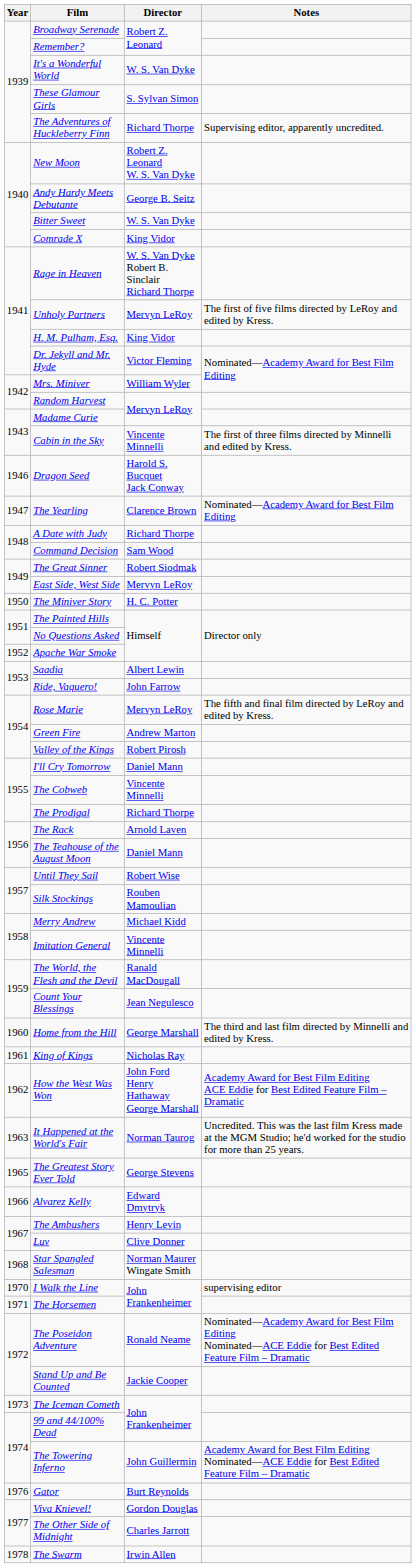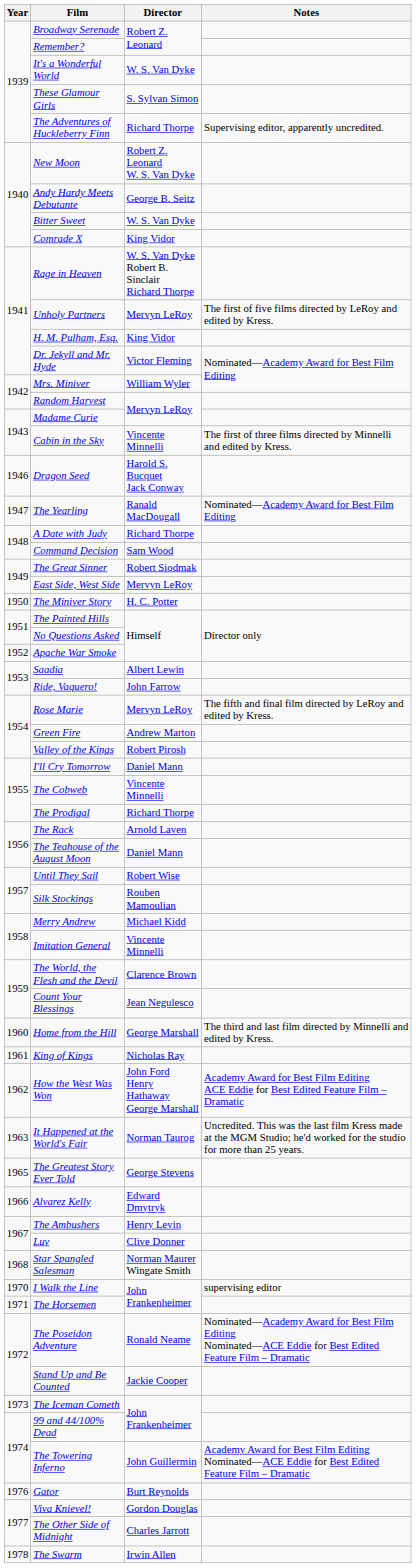 <table class="wikitable">
 <tr>
 <th>Year</th>
 <th>Film</th>
 <th>Director</th>
 <th>Notes</th>
 </tr>
 <tr>
 <td rowspan=5>1939</td>
 <td><em><a href='#'>Broadway Serenade</a></em></td>
 <td rowspan=2><a href='#'>Robert Z. Leonard</a></td>
 <td></td>
 </tr>
 <tr>
 <td><em><a href='#'>Remember?</a></em></td>
 <td></td>
 </tr>
 <tr>
 <td><em><a href='#'>It's a Wonderful World</a></em></td>
 <td><a href='#'>W. S. Van Dyke</a></td>
 <td></td>
 </tr>
 <tr>
 <td><em><a href='#'>These Glamour Girls</a></em></td>
 <td><a href='#'>S. Sylvan Simon</a></td>
 <td></td>
 </tr>
 <tr>
 <td><em><a href='#'>The Adventures of Huckleberry Finn</a></em></td>
 <td><a href='#'>Richard Thorpe</a></td>
 <td>Supervising editor, apparently uncredited.</td>
 </tr>
 <tr>
 <td rowspan=4>1940</td>
 <td><em><a href='#'>New Moon</a></em></td>
 <td><a href='#'>Robert Z. Leonard</a><br><a href='#'>W. S. Van Dyke</a></td>
 <td></td>
 </tr>
 <tr>
 <td><em><a href='#'>Andy Hardy Meets Debutante</a></em></td>
 <td><a href='#'>George B. Seitz</a></td>
 <td></td>
 </tr>
 <tr>
 <td><em><a href='#'>Bitter Sweet</a></em></td>
 <td><a href='#'>W. S. Van Dyke</a></td>
 <td></td>
 </tr>
 <tr>
 <td><em><a href='#'>Comrade X</a></em></td>
 <td><a href='#'>King Vidor</a></td>
 <td></td>
 </tr>
 <tr>
 <td rowspan=4>1941</td>
 <td><em><a href='#'>Rage in Heaven</a></em></td>
 <td><a href='#'>W. S. Van Dyke</a><br>Robert B. Sinclair<br><a href='#'>Richard Thorpe</a></td>
 <td></td>
 </tr>
 <tr>
 <td><em><a href='#'>Unholy Partners</a></em></td>
 <td><a href='#'>Mervyn LeRoy</a></td>
 <td>The first of five films directed by LeRoy and edited by Kress.</td>
 </tr>
 <tr>
 <td><em><a href='#'>H. M. Pulham, Esq.</a></em></td>
 <td><a href='#'>King Vidor</a></td>
 <td></td>
 </tr>
 <tr>
 <td><em><a href='#'>Dr. Jekyll and Mr. Hyde</a></em></td>
 <td><a href='#'>Victor Fleming</a></td>
 <td rowspan=2>Nominated—<a href='#'>Academy Award for Best Film Editing</a></td>
 </tr>
 <tr>
 <td rowspan=2>1942</td>
 <td><em><a href='#'>Mrs. Miniver</a></em></td>
 <td><a href='#'>William Wyler</a></td>
 </tr>
 <tr>
 <td><em><a href='#'>Random Harvest</a></em></td>
 <td rowspan=2><a href='#'>Mervyn LeRoy</a></td>
 <td></td>
 </tr>
 <tr>
 <td rowspan=2>1943</td>
 <td><em><a href='#'>Madame Curie</a></em></td>
 <td></td>
 </tr>
 <tr>
 <td><em><a href='#'>Cabin in the Sky</a></em></td>
 <td><a href='#'>Vincente Minnelli</a></td>
 <td>The first of three films directed by Minnelli and edited by Kress.</td>
 </tr>
 <tr>
 <td>1946</td>
 <td><em><a href='#'>Dragon Seed</a></em></td>
 <td><a href='#'>Harold S. Bucquet</a><br><a href='#'>Jack Conway</a></td>
 <td></td>
 </tr>
 <tr>
 <td>1947</td>
 <td><em><a href='#'>The Yearling</a></em></td>
-<td><a href='#'>Clarence Brown</a></td>
+<td><a href='#'>Ranald MacDougall</a></td>
 <td>Nominated—<a href='#'>Academy Award for Best Film Editing</a></td>
 </tr>
 <tr>
 <td rowspan=2>1948</td>
 <td><em><a href='#'>A Date with Judy</a></em></td>
 <td><a href='#'>Richard Thorpe</a></td>
 <td></td>
 </tr>
 <tr>
 <td><em><a href='#'>Command Decision</a></em></td>
 <td><a href='#'>Sam Wood</a></td>
 <td></td>
 </tr>
 <tr>
 <td rowspan=2>1949</td>
 <td><em><a href='#'>The Great Sinner</a></em></td>
 <td><a href='#'>Robert Siodmak</a></td>
 <td></td>
 </tr>
 <tr>
 <td><em><a href='#'>East Side, West Side</a></em></td>
 <td><a href='#'>Mervyn LeRoy</a></td>
 <td></td>
 </tr>
 <tr>
 <td>1950</td>
 <td><em><a href='#'>The Miniver Story</a></em></td>
 <td><a href='#'>H. C. Potter</a></td>
 <td></td>
 </tr>
 <tr>
 <td rowspan=2>1951</td>
 <td><em><a href='#'>The Painted Hills</a></em></td>
 <td rowspan=3>Himself</td>
 <td rowspan=3>Director only</td>
 </tr>
 <tr>
 <td><em><a href='#'>No Questions Asked</a></em></td>
 </tr>
 <tr>
 <td>1952</td>
 <td><em><a href='#'>Apache War Smoke</a></em></td>
 </tr>
 <tr>
 <td rowspan=2>1953</td>
 <td><em><a href='#'>Saadia</a></em></td>
 <td><a href='#'>Albert Lewin</a></td>
 <td></td>
 </tr>
 <tr>
 <td><em><a href='#'>Ride, Vaquero!</a></em></td>
 <td><a href='#'>John Farrow</a></td>
 <td></td>
 </tr>
 <tr>
 <td rowspan=3>1954</td>
 <td><em><a href='#'>Rose Marie</a></em></td>
 <td><a href='#'>Mervyn LeRoy</a></td>
 <td>The fifth and final film directed by LeRoy and edited by Kress.</td>
 </tr>
 <tr>
 <td><em><a href='#'>Green Fire</a></em></td>
 <td><a href='#'>Andrew Marton</a></td>
 <td></td>
 </tr>
 <tr>
 <td><em><a href='#'>Valley of the Kings</a></em></td>
 <td><a href='#'>Robert Pirosh</a></td>
 <td></td>
 </tr>
 <tr>
 <td rowspan=3>1955</td>
 <td><em><a href='#'>I'll Cry Tomorrow</a></em></td>
 <td><a href='#'>Daniel Mann</a></td>
 <td></td>
 </tr>
 <tr>
 <td><em><a href='#'>The Cobweb</a></em></td>
 <td><a href='#'>Vincente Minnelli</a></td>
 <td></td>
 </tr>
 <tr>
 <td><em><a href='#'>The Prodigal</a></em></td>
 <td><a href='#'>Richard Thorpe</a></td>
 <td></td>
 </tr>
 <tr>
 <td rowspan=2>1956</td>
 <td><em><a href='#'>The Rack</a></em></td>
 <td><a href='#'>Arnold Laven</a></td>
 <td></td>
 </tr>
 <tr>
 <td><em><a href='#'>The Teahouse of the August Moon</a></em></td>
 <td><a href='#'>Daniel Mann</a></td>
 <td></td>
 </tr>
 <tr>
 <td rowspan=2>1957</td>
 <td><em><a href='#'>Until They Sail</a></em></td>
 <td><a href='#'>Robert Wise</a></td>
 <td></td>
 </tr>
 <tr>
 <td><em><a href='#'>Silk Stockings</a></em></td>
 <td><a href='#'>Rouben Mamoulian</a></td>
 <td></td>
 </tr>
 <tr>
 <td rowspan=2>1958</td>
 <td><em><a href='#'>Merry Andrew</a></em></td>
 <td><a href='#'>Michael Kidd</a></td>
 <td></td>
 </tr>
 <tr>
 <td><em><a href='#'>Imitation General</a></em></td>
 <td><a href='#'>Vincente Minnelli</a></td>
 <td></td>
 </tr>
 <tr>
 <td rowspan=2>1959</td>
 <td><em><a href='#'>The World, the Flesh and the Devil</a></em></td>
-<td><a href='#'>Ranald MacDougall</a></td>
+<td><a href='#'>Clarence Brown</a></td>
 <td></td>
 </tr>
 <tr>
 <td><em><a href='#'>Count Your Blessings</a></em></td>
 <td><a href='#'>Jean Negulesco</a></td>
 <td></td>
 </tr>
 <tr>
 <td>1960</td>
 <td><em><a href='#'>Home from the Hill</a></em></td>
 <td><a href='#'>George Marshall</a></td>
 <td>The third and last film directed by Minnelli and edited by Kress.</td>
 </tr>
 <tr>
 <td>1961</td>
 <td><em><a href='#'>King of Kings</a></em></td>
 <td><a href='#'>Nicholas Ray</a></td>
 <td></td>
 </tr>
 <tr>
 <td>1962</td>
 <td><em><a href='#'>How the West Was Won</a></em></td>
 <td><a href='#'>John Ford</a><br><a href='#'>Henry Hathaway</a><br><a href='#'>George Marshall</a></td>
 <td><a href='#'>Academy Award for Best Film Editing</a><br><a href='#'>ACE Eddie</a> for <a href='#'>Best Edited Feature Film – Dramatic</a></td>
 </tr>
 <tr>
 <td>1963</td>
 <td><em><a href='#'>It Happened at the World's Fair</a></em></td>
 <td><a href='#'>Norman Taurog</a></td>
 <td>Uncredited. This was the last film Kress made at the MGM Studio; he'd worked for the studio for more than 25 years.</td>
 </tr>
 <tr>
 <td>1965</td>
 <td><em><a href='#'>The Greatest Story Ever Told</a></em></td>
 <td><a href='#'>George Stevens</a></td>
 <td></td>
 </tr>
 <tr>
 <td>1966</td>
 <td><em><a href='#'>Alvarez Kelly</a></em></td>
 <td><a href='#'>Edward Dmytryk</a></td>
 <td></td>
 </tr>
 <tr>
 <td rowspan=2>1967</td>
 <td><em><a href='#'>The Ambushers</a></em></td>
 <td><a href='#'>Henry Levin</a></td>
 <td></td>
 </tr>
 <tr>
 <td><em><a href='#'>Luv</a></em></td>
 <td><a href='#'>Clive Donner</a></td>
 <td></td>
 </tr>
 <tr>
 <td>1968</td>
 <td><em><a href='#'>Star Spangled Salesman</a></em></td>
 <td><a href='#'>Norman Maurer</a><br>Wingate Smith</td>
 <td></td>
 </tr>
 <tr>
 <td>1970</td>
 <td><em><a href='#'>I Walk the Line</a></em></td>
 <td rowspan=2><a href='#'>John Frankenheimer</a></td>
 <td>supervising editor</td>
 </tr>
 <tr>
 <td>1971</td>
 <td><em><a href='#'>The Horsemen</a></em></td>
 <td></td>
 </tr>
 <tr>
 <td rowspan=2>1972</td>
 <td><em><a href='#'>The Poseidon Adventure</a></em></td>
 <td><a href='#'>Ronald Neame</a></td>
 <td>Nominated—<a href='#'>Academy Award for Best Film Editing</a><br>Nominated—<a href='#'>ACE Eddie</a> for <a href='#'>Best Edited Feature Film – Dramatic</a></td>
 </tr>
 <tr>
 <td><em><a href='#'>Stand Up and Be Counted</a></em></td>
 <td><a href='#'>Jackie Cooper</a></td>
 <td></td>
 </tr>
 <tr>
 <td>1973</td>
 <td><em><a href='#'>The Iceman Cometh</a></em></td>
 <td rowspan=2><a href='#'>John Frankenheimer</a></td>
 <td></td>
 </tr>
 <tr>
 <td rowspan=2>1974</td>
 <td><em><a href='#'>99 and 44/100% Dead</a></em></td>
 <td></td>
 </tr>
 <tr>
 <td><em><a href='#'>The Towering Inferno</a></em></td>
 <td><a href='#'>John Guillermin</a></td>
 <td><a href='#'>Academy Award for Best Film Editing</a><br>Nominated—<a href='#'>ACE Eddie</a> for <a href='#'>Best Edited Feature Film – Dramatic</a></td>
 </tr>
 <tr>
 <td>1976</td>
 <td><em><a href='#'>Gator</a></em></td>
 <td><a href='#'>Burt Reynolds</a></td>
 <td></td>
 </tr>
 <tr>
 <td rowspan=2>1977</td>
 <td><em><a href='#'>Viva Knievel!</a></em></td>
 <td><a href='#'>Gordon Douglas</a></td>
 <td></td>
 </tr>
 <tr>
 <td><em><a href='#'>The Other Side of Midnight</a></em></td>
 <td><a href='#'>Charles Jarrott</a></td>
 <td></td>
 </tr>
 <tr>
 <td>1978</td>
 <td><em><a href='#'>The Swarm</a></em></td>
 <td><a href='#'>Irwin Allen</a></td>
 <td></td>
 </tr>
 </table>
